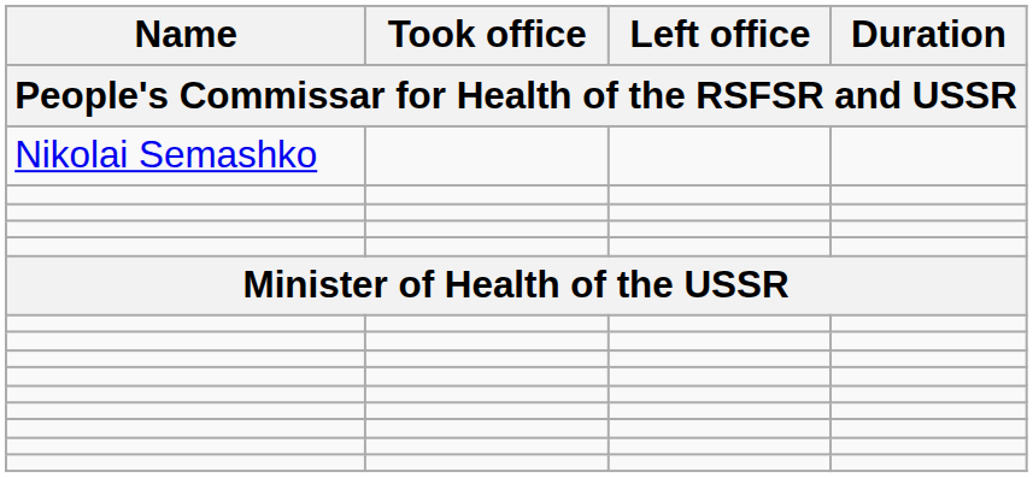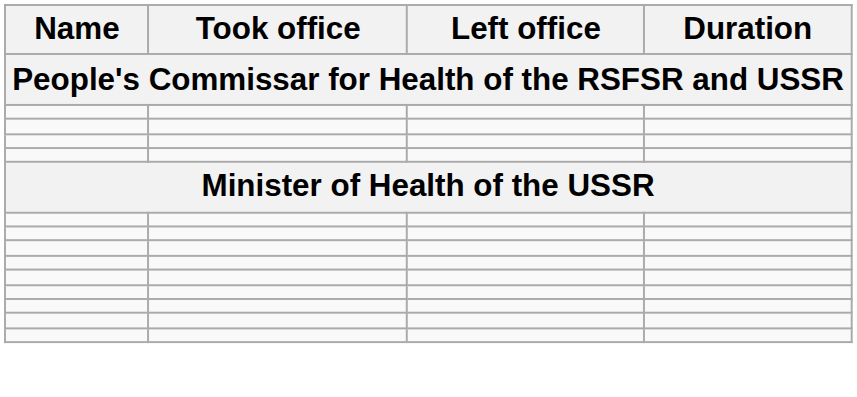 <table class="wikitable sortable">
 <tr>
 <th>Name</th>
 <th>Took office</th>
 <th>Left office</th>
 <th>Duration</th>
 </tr>
 <tr>
 <th colspan=4>People's Commissar for Health of the RSFSR and USSR</th>
-</tr>
-<tr>
-<td><a href='#'>Nikolai Semashko</a></td>
-<td></td>
-<td></td>
-<td></td>
 </tr>
 <tr>
 <td></td>
 <td></td>
 <td></td>
 <td></td>
 </tr>
 <tr>
 <td></td>
 <td></td>
 <td></td>
 <td></td>
 </tr>
 <tr>
 <td></td>
 <td></td>
 <td></td>
 <td></td>
 </tr>
 <tr>
 <td></td>
 <td></td>
 <td></td>
 <td></td>
 </tr>
 <tr>
 <th colspan=4>Minister of Health of the USSR</th>
 </tr>
 <tr>
 <td></td>
 <td></td>
 <td></td>
 <td></td>
 </tr>
 <tr>
 <td></td>
 <td></td>
 <td></td>
 <td></td>
 </tr>
 <tr>
 <td></td>
 <td></td>
 <td></td>
 <td></td>
 </tr>
 <tr>
 <td></td>
 <td></td>
 <td></td>
 <td></td>
 </tr>
 <tr>
 <td></td>
 <td></td>
 <td></td>
 <td></td>
 </tr>
 <tr>
 <td></td>
 <td></td>
 <td></td>
 <td></td>
 </tr>
 <tr>
 <td></td>
 <td></td>
 <td></td>
 <td></td>
 </tr>
 <tr>
 <td></td>
 <td></td>
 <td></td>
 <td></td>
 </tr>
 <tr>
 <td></td>
 <td></td>
 <td></td>
 <td></td>
 </tr>
 </table>
